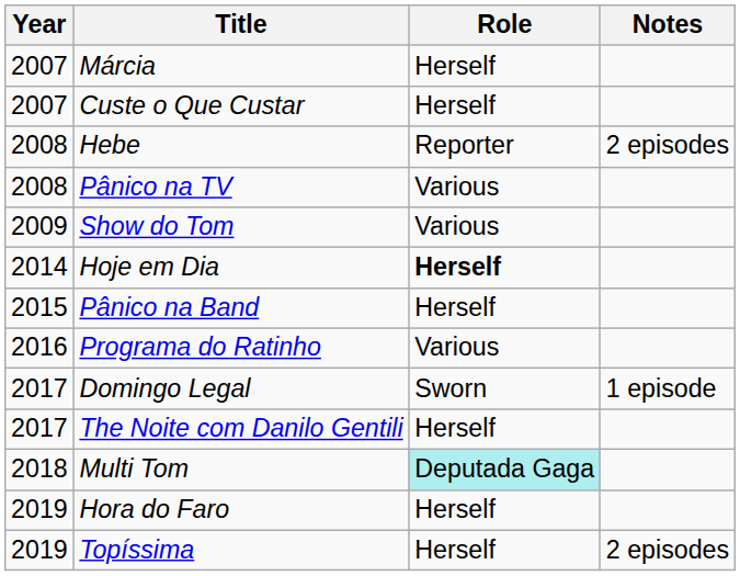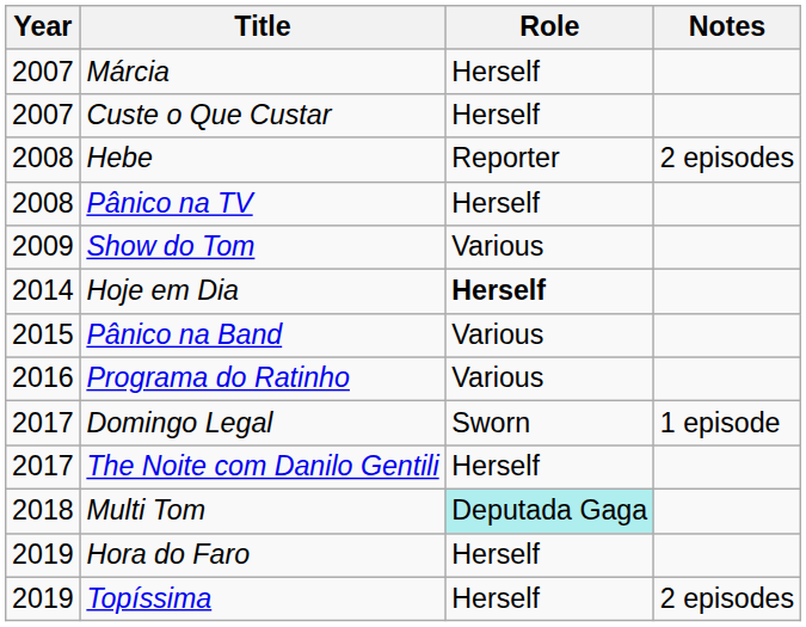 <table class="wikitable">
 <tr>
 <th>Year</th>
 <th>Title</th>
 <th>Role</th>
 <th>Notes</th>
 </tr>
 <tr>
 <td>2007</td>
 <td><em>Márcia</em></td>
 <td>Herself</td>
 <td></td>
 </tr>
 <tr>
 <td>2007</td>
 <td><em>Custe o Que Custar</em></td>
 <td>Herself</td>
 <td></td>
 </tr>
 <tr>
 <td>2008</td>
 <td><em>Hebe</em></td>
 <td>Reporter</td>
 <td>2 episodes</td>
 </tr>
 <tr>
 <td>2008</td>
 <td><em><a href='#'>Pânico na TV</a></em></td>
-<td>Various</td>
+<td>Herself</td>
 <td></td>
 </tr>
 <tr>
 <td>2009</td>
 <td><em><a href='#'>Show do Tom</a></em></td>
 <td>Various</td>
 <td></td>
 </tr>
 <tr>
 <td>2014</td>
 <td><em>Hoje em Dia</em></td>
 <td><strong>Herself</strong></td>
 <td></td>
 </tr>
 <tr>
 <td>2015</td>
 <td><em><a href='#'>Pânico na Band</a></em></td>
-<td>Herself</td>
+<td>Various</td>
 <td></td>
 </tr>
 <tr>
 <td>2016</td>
 <td><em><a href='#'>Programa do Ratinho</a></em></td>
 <td>Various</td>
 <td></td>
 </tr>
 <tr>
 <td>2017</td>
 <td><em>Domingo Legal</em></td>
 <td>Sworn</td>
 <td>1 episode</td>
 </tr>
 <tr>
 <td>2017</td>
 <td><em><a href='#'>The Noite com Danilo Gentili</a></em></td>
 <td>Herself</td>
 <td></td>
 </tr>
 <tr>
 <td>2018</td>
 <td><em>Multi Tom</em></td>
 <td style="background: paleturquoise;">Deputada Gaga</td>
 <td></td>
 </tr>
 <tr>
 <td>2019</td>
 <td><em>Hora do Faro</em></td>
 <td>Herself</td>
 <td></td>
 </tr>
 <tr>
 <td>2019</td>
 <td><em><a href='#'>Topíssima</a></em></td>
 <td>Herself</td>
 <td>2 episodes</td>
 </tr>
 </table>
